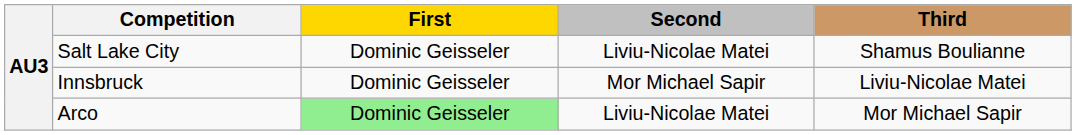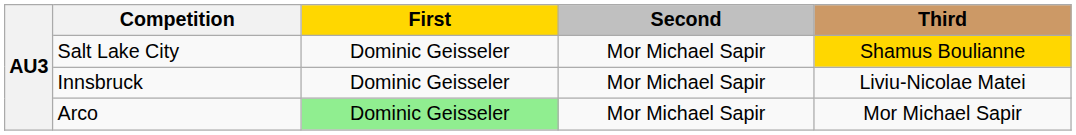 <table class="wikitable" style="text-align:center;">
 <tr>
 <th rowspan="4" width="1%">AU3</th>
 <th width="24%">Competition</th>
 <th width="25%" style="background: gold">First</th>
 <th width="25%" style="background: silver">Second</th>
 <th width="25%" style="background: #cc9966">Third</th>
 </tr>
 <tr>
 <td style="text-align:left"> Salt Lake City</td>
 <td> Dominic Geisseler</td>
-<td> Liviu-Nicolae Matei</td>
-<td> Shamus Boulianne</td>
+<td> Mor Michael Sapir</td>
+<td style="background: gold;"> Shamus Boulianne</td>
 </tr>
 <tr>
 <td style="text-align:left"> Innsbruck</td>
 <td> Dominic Geisseler</td>
 <td> Mor Michael Sapir</td>
 <td> Liviu-Nicolae Matei</td>
 </tr>
 <tr>
 <td style="text-align:left"> Arco</td>
 <td style="background: lightgreen;"> Dominic Geisseler</td>
-<td> Liviu-Nicolae Matei</td>
+<td> Mor Michael Sapir</td>
 <td> Mor Michael Sapir</td>
 </tr>
 </table>
